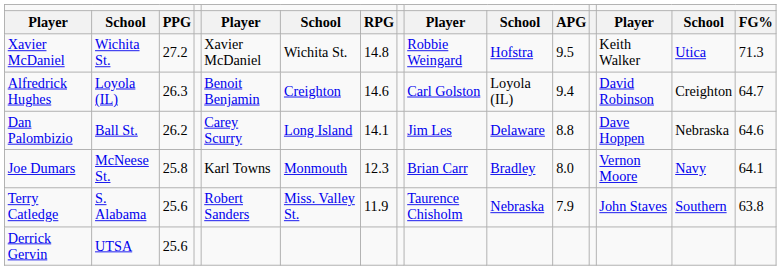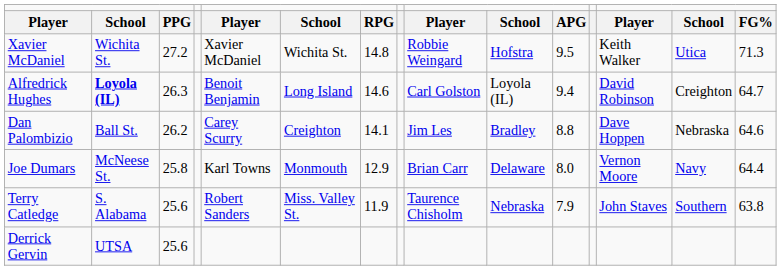 <table class="wikitable" style="text-align: left;">
 <tr>
 <td colspan=3></td>
 <td></td>
 <td colspan=3></td>
 <td></td>
 <td colspan=3></td>
 <td></td>
 <td colspan=3></td>
 </tr>
 <tr>
 <th>Player</th>
 <th>School</th>
 <th>PPG</th>
 <th></th>
 <th>Player</th>
 <th>School</th>
 <th>RPG</th>
 <th></th>
 <th>Player</th>
 <th>School</th>
 <th>APG</th>
 <th></th>
 <th>Player</th>
 <th>School</th>
 <th>FG%</th>
 </tr>
 <tr>
 <td align="left"><a href='#'>Xavier McDaniel</a></td>
 <td><a href='#'>Wichita St.</a></td>
 <td>27.2</td>
 <td></td>
 <td>Xavier McDaniel</td>
 <td>Wichita St.</td>
 <td>14.8</td>
 <td></td>
 <td><a href='#'>Robbie Weingard</a></td>
 <td><a href='#'>Hofstra</a></td>
 <td>9.5</td>
 <td></td>
 <td>Keith Walker</td>
 <td><a href='#'>Utica</a></td>
 <td>71.3</td>
 </tr>
 <tr>
 <td align="left"><a href='#'>Alfredrick Hughes</a></td>
-<td><a href='#'>Loyola (IL)</a></td>
+<td><strong><a href='#'>Loyola (IL)</a></strong></td>
 <td>26.3</td>
 <td></td>
 <td><a href='#'>Benoit Benjamin</a></td>
-<td><a href='#'>Creighton</a></td>
+<td><a href='#'>Long Island</a></td>
 <td>14.6</td>
 <td></td>
 <td><a href='#'>Carl Golston</a></td>
 <td>Loyola (IL)</td>
 <td>9.4</td>
 <td></td>
 <td><a href='#'>David Robinson</a></td>
 <td>Creighton</td>
 <td>64.7</td>
 </tr>
 <tr>
 <td align="left"><a href='#'>Dan Palombizio</a></td>
 <td><a href='#'>Ball St.</a></td>
 <td>26.2</td>
 <td></td>
 <td><a href='#'>Carey Scurry</a></td>
-<td><a href='#'>Long Island</a></td>
+<td><a href='#'>Creighton</a></td>
 <td>14.1</td>
 <td></td>
 <td><a href='#'>Jim Les</a></td>
-<td><a href='#'>Delaware</a></td>
+<td><a href='#'>Bradley</a></td>
 <td>8.8</td>
 <td></td>
 <td><a href='#'>Dave Hoppen</a></td>
 <td>Nebraska</td>
 <td>64.6</td>
 </tr>
 <tr>
 <td align="left"><a href='#'>Joe Dumars</a></td>
 <td><a href='#'>McNeese St.</a></td>
 <td>25.8</td>
 <td></td>
 <td>Karl Towns</td>
 <td><a href='#'>Monmouth</a></td>
-<td>12.3</td>
+<td>12.9</td>
 <td></td>
 <td><a href='#'>Brian Carr</a></td>
-<td><a href='#'>Bradley</a></td>
+<td><a href='#'>Delaware</a></td>
 <td>8.0</td>
 <td></td>
 <td><a href='#'>Vernon Moore</a></td>
 <td><a href='#'>Navy</a></td>
-<td>64.1</td>
+<td>64.4</td>
 </tr>
 <tr>
 <td align="left"><a href='#'>Terry Catledge</a></td>
 <td><a href='#'>S. Alabama</a></td>
 <td>25.6</td>
 <td></td>
 <td><a href='#'>Robert Sanders</a></td>
 <td><a href='#'>Miss. Valley St.</a></td>
 <td>11.9</td>
 <td></td>
 <td><a href='#'>Taurence Chisholm</a></td>
 <td><a href='#'>Nebraska</a></td>
 <td>7.9</td>
 <td></td>
 <td><a href='#'>John Staves</a></td>
 <td><a href='#'>Southern</a></td>
 <td>63.8</td>
 </tr>
 <tr>
 <td align="left"><a href='#'>Derrick Gervin</a></td>
 <td><a href='#'>UTSA</a></td>
 <td>25.6</td>
 <td></td>
 <td></td>
 <td></td>
 <td></td>
 <td></td>
 <td></td>
 <td></td>
 <td></td>
 <td></td>
 <td></td>
 <td></td>
 <td></td>
 </tr>
 </table>
